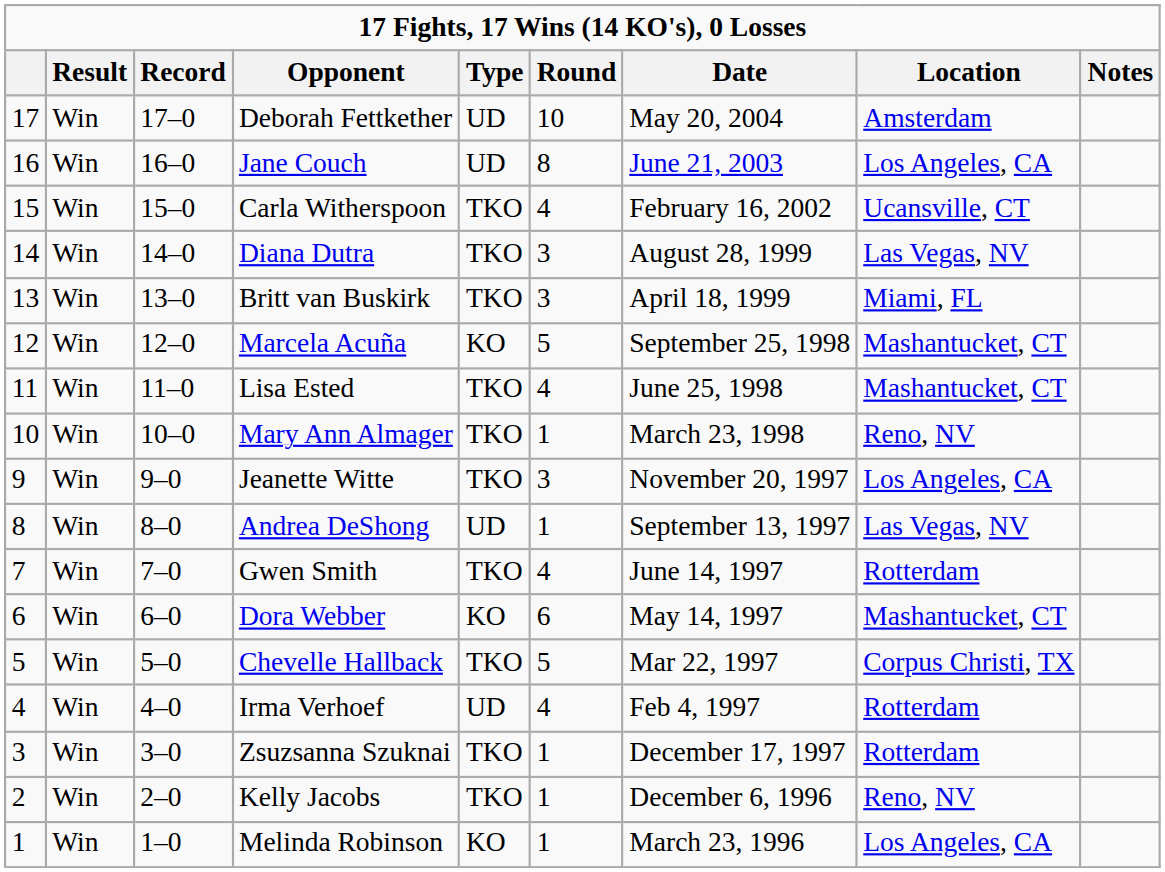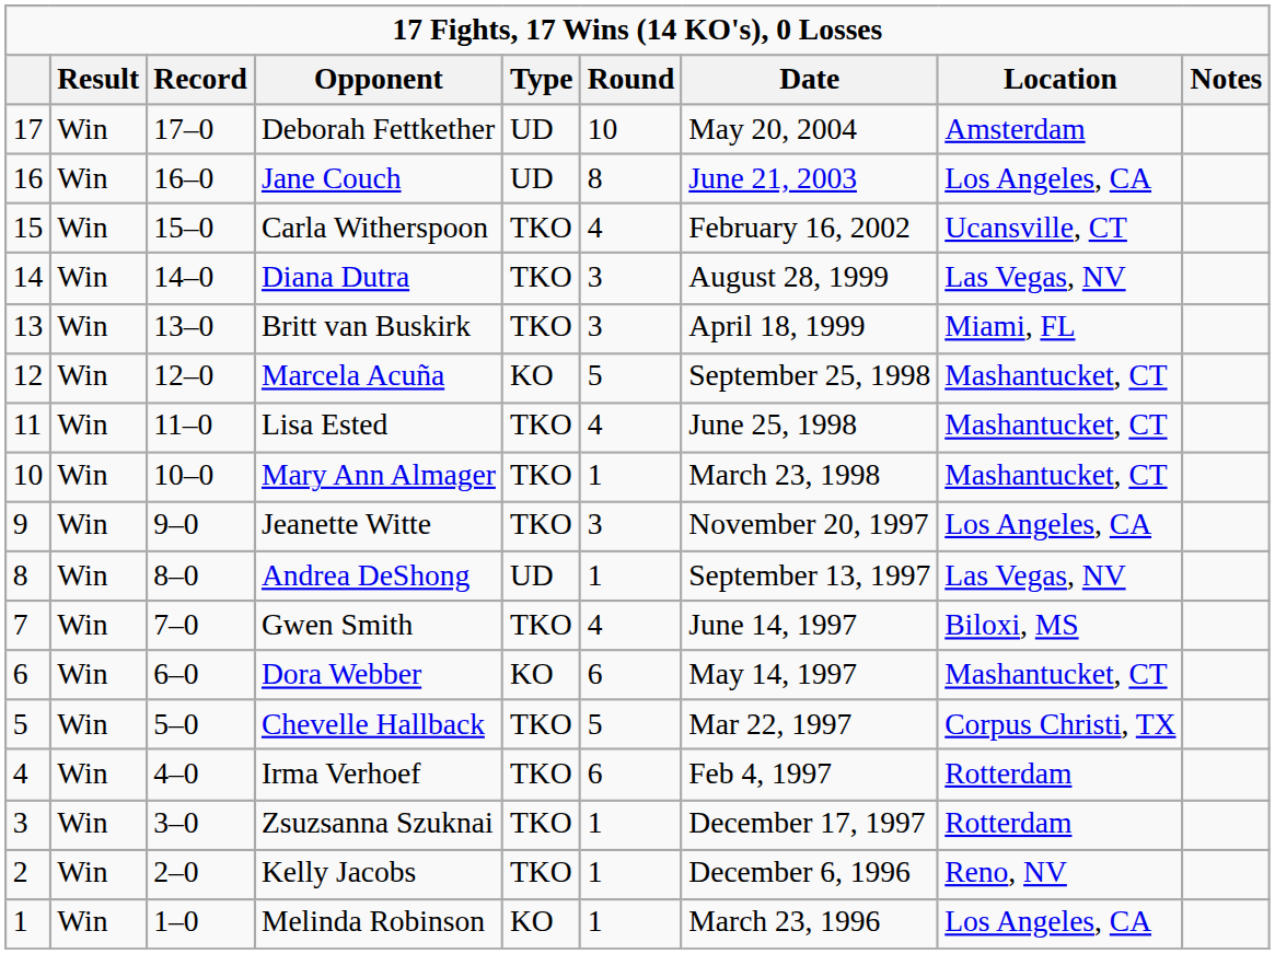 <table class="wikitable" style="font-size:80%; text-align:left;">
 <tr>
 <td colspan=9 style="text-align:center;"><strong>17 Fights, 17 Wins (14 KO's), 0 Losses</strong></td>
 </tr>
 <tr>
 <th></th>
 <th>Result</th>
 <th>Record</th>
 <th>Opponent</th>
 <th>Type</th>
 <th>Round</th>
 <th>Date</th>
 <th>Location</th>
 <th>Notes</th>
 </tr>
 <tr>
 <td>17</td>
 <td>Win</td>
 <td>17–0</td>
 <td style="text-align:left;"> Deborah Fettkether</td>
 <td>UD</td>
 <td>10</td>
 <td>May 20, 2004</td>
 <td style="text-align:left;"> <a href='#'>Amsterdam</a></td>
 <td></td>
 </tr>
 <tr>
 <td>16</td>
 <td>Win</td>
 <td>16–0</td>
 <td style="text-align:left;"> <a href='#'>Jane Couch</a></td>
 <td>UD</td>
 <td>8</td>
 <td><a href='#'>June 21, 2003</a></td>
 <td style="text-align:left;"> <a href='#'>Los Angeles</a>, <a href='#'>CA</a></td>
 <td></td>
 </tr>
 <tr>
 <td>15</td>
 <td>Win</td>
 <td>15–0</td>
 <td style="text-align:left;"> Carla Witherspoon</td>
 <td>TKO</td>
 <td>4</td>
 <td>February 16, 2002</td>
 <td style="text-align:left;"> <a href='#'>Ucansville</a>, <a href='#'>CT</a></td>
 <td></td>
 </tr>
 <tr>
 <td>14</td>
 <td>Win</td>
 <td>14–0</td>
 <td style="text-align:left;"> <a href='#'>Diana Dutra</a></td>
 <td>TKO</td>
 <td>3</td>
 <td>August 28, 1999</td>
 <td style="text-align:left;"> <a href='#'>Las Vegas</a>, <a href='#'>NV</a></td>
 <td></td>
 </tr>
 <tr>
 <td>13</td>
 <td>Win</td>
 <td>13–0</td>
 <td style="text-align:left;"> Britt van Buskirk</td>
 <td>TKO</td>
 <td>3</td>
 <td>April 18, 1999</td>
 <td style="text-align:left;"> <a href='#'>Miami</a>, <a href='#'>FL</a></td>
 <td></td>
 </tr>
 <tr>
 <td>12</td>
 <td>Win</td>
 <td>12–0</td>
 <td style="text-align:left;"> <a href='#'>Marcela Acuña</a></td>
 <td>KO</td>
 <td>5</td>
 <td>September 25, 1998</td>
 <td style="text-align:left;"> <a href='#'>Mashantucket</a>, <a href='#'>CT</a></td>
 <td></td>
 </tr>
 <tr>
 <td>11</td>
 <td>Win</td>
 <td>11–0</td>
 <td style="text-align:left;"> Lisa Ested</td>
 <td>TKO</td>
 <td>4</td>
 <td>June 25, 1998</td>
 <td style="text-align:left;"> <a href='#'>Mashantucket</a>, <a href='#'>CT</a></td>
 <td></td>
 </tr>
 <tr>
 <td>10</td>
 <td>Win</td>
 <td>10–0</td>
 <td style="text-align:left;"> <a href='#'>Mary Ann Almager</a></td>
 <td>TKO</td>
 <td>1</td>
 <td>March 23, 1998</td>
-<td style="text-align:left;"> <a href='#'>Reno</a>, <a href='#'>NV</a></td>
+<td style="text-align:left;"> <a href='#'>Mashantucket</a>, <a href='#'>CT</a></td>
 <td></td>
 </tr>
 <tr>
 <td>9</td>
 <td>Win</td>
 <td>9–0</td>
 <td style="text-align:left;"> Jeanette Witte</td>
 <td>TKO</td>
 <td>3</td>
 <td>November 20, 1997</td>
 <td style="text-align:left;"> <a href='#'>Los Angeles</a>, <a href='#'>CA</a></td>
 <td></td>
 </tr>
 <tr>
 <td>8</td>
 <td>Win</td>
 <td>8–0</td>
 <td style="text-align:left;"> <a href='#'>Andrea DeShong</a></td>
 <td>UD</td>
 <td>1</td>
 <td>September 13, 1997</td>
 <td style="text-align:left;"> <a href='#'>Las Vegas</a>, <a href='#'>NV</a></td>
 <td></td>
 </tr>
 <tr>
 <td>7</td>
 <td>Win</td>
 <td>7–0</td>
 <td style="text-align:left;"> Gwen Smith</td>
 <td>TKO</td>
 <td>4</td>
 <td>June 14, 1997</td>
-<td style="text-align:left;"> <a href='#'>Rotterdam</a></td>
+<td style="text-align:left;"> <a href='#'>Biloxi</a>, <a href='#'>MS</a></td>
 <td></td>
 </tr>
 <tr>
 <td>6</td>
 <td>Win</td>
 <td>6–0</td>
 <td style="text-align:left;"> <a href='#'>Dora Webber</a></td>
 <td>KO</td>
 <td>6</td>
 <td>May 14, 1997</td>
 <td style="text-align:left;"> <a href='#'>Mashantucket</a>, <a href='#'>CT</a></td>
 <td></td>
 </tr>
 <tr>
 <td>5</td>
 <td>Win</td>
 <td>5–0</td>
 <td style="text-align:left;"> <a href='#'>Chevelle Hallback</a></td>
 <td>TKO</td>
 <td>5</td>
 <td>Mar 22, 1997</td>
 <td style="text-align:left;"> <a href='#'>Corpus Christi</a>, <a href='#'>TX</a></td>
 <td></td>
 </tr>
 <tr>
 <td>4</td>
 <td>Win</td>
 <td>4–0</td>
 <td style="text-align:left;"> Irma Verhoef</td>
-<td>UD</td>
-<td>4</td>
+<td>TKO</td>
+<td>6</td>
 <td>Feb 4, 1997</td>
 <td style="text-align:left;"> <a href='#'>Rotterdam</a></td>
 <td></td>
 </tr>
 <tr>
 <td>3</td>
 <td>Win</td>
 <td>3–0</td>
 <td style="text-align:left;"> Zsuzsanna Szuknai</td>
 <td>TKO</td>
 <td>1</td>
 <td>December 17, 1997</td>
 <td style="text-align:left;"> <a href='#'>Rotterdam</a></td>
 <td></td>
 </tr>
 <tr>
 <td>2</td>
 <td>Win</td>
 <td>2–0</td>
 <td style="text-align:left;"> Kelly Jacobs</td>
 <td>TKO</td>
 <td>1</td>
 <td>December 6, 1996</td>
 <td style="text-align:left;"> <a href='#'>Reno</a>, <a href='#'>NV</a></td>
 <td></td>
 </tr>
 <tr>
 <td>1</td>
 <td>Win</td>
 <td>1–0</td>
 <td style="text-align:left;"> Melinda Robinson</td>
 <td>KO</td>
 <td>1</td>
 <td>March 23, 1996</td>
 <td style="text-align:left;"> <a href='#'>Los Angeles</a>, <a href='#'>CA</a></td>
 <td></td>
 </tr>
 </table>
